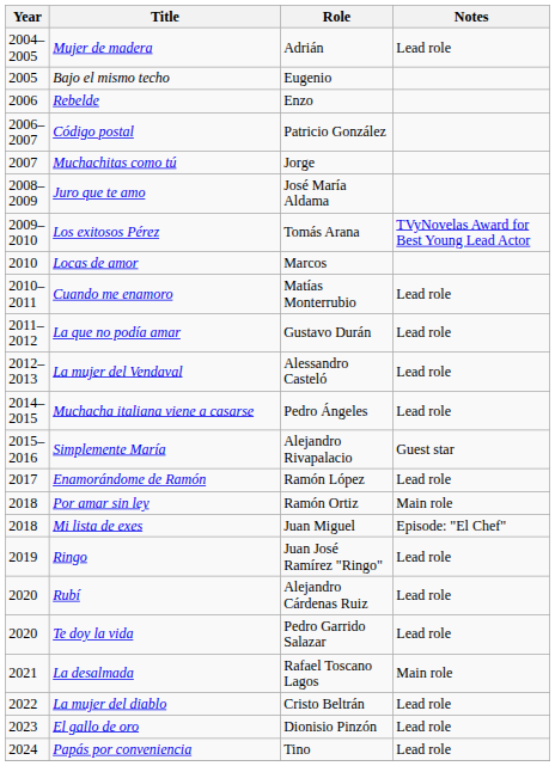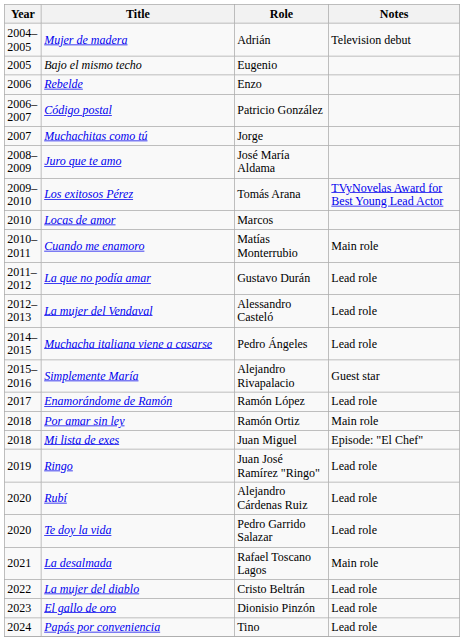 <table class="wikitable sortable">
 <tr>
 <th width="42">Year</th>
 <th width="250">Title</th>
 <th>Role</th>
 <th class="unsortable">Notes</th>
 </tr>
 <tr>
 <td>2004–2005</td>
 <td><em><a href='#'>Mujer de madera</a></em></td>
 <td>Adrián</td>
-<td>Lead role</td>
+<td>Television debut</td>
 </tr>
 <tr>
 <td>2005</td>
 <td><em>Bajo el mismo techo</em></td>
 <td>Eugenio</td>
 <td></td>
 </tr>
 <tr>
 <td>2006</td>
 <td><em><a href='#'>Rebelde</a></em></td>
 <td>Enzo</td>
 <td></td>
 </tr>
 <tr>
 <td>2006–2007</td>
 <td><em><a href='#'>Código postal</a></em></td>
 <td>Patricio González</td>
 <td></td>
 </tr>
 <tr>
 <td>2007</td>
 <td><em><a href='#'>Muchachitas como tú</a></em></td>
 <td>Jorge</td>
 <td></td>
 </tr>
 <tr>
 <td>2008–2009</td>
 <td><em><a href='#'>Juro que te amo</a></em></td>
 <td>José María Aldama</td>
 <td></td>
 </tr>
 <tr>
 <td>2009–2010</td>
 <td><em><a href='#'>Los exitosos Pérez</a></em></td>
 <td>Tomás Arana</td>
 <td><a href='#'>TVyNovelas Award for Best Young Lead Actor</a></td>
 </tr>
 <tr>
 <td>2010</td>
 <td><em><a href='#'>Locas de amor</a></em></td>
 <td>Marcos</td>
 <td></td>
 </tr>
 <tr>
 <td>2010–2011</td>
 <td><em><a href='#'>Cuando me enamoro</a></em></td>
 <td>Matías Monterrubio</td>
-<td>Lead role</td>
+<td>Main role</td>
 </tr>
 <tr>
 <td>2011–2012</td>
 <td><em><a href='#'>La que no podía amar</a></em></td>
 <td>Gustavo Durán</td>
 <td>Lead role</td>
 </tr>
 <tr>
 <td>2012–2013</td>
 <td><em><a href='#'>La mujer del Vendaval</a></em></td>
 <td>Alessandro Casteló</td>
 <td>Lead role</td>
 </tr>
 <tr>
 <td>2014–2015</td>
 <td><em><a href='#'>Muchacha italiana viene a casarse</a></em></td>
 <td>Pedro Ángeles</td>
 <td>Lead role</td>
 </tr>
 <tr>
 <td>2015–2016</td>
 <td><em><a href='#'>Simplemente María</a></em></td>
 <td>Alejandro Rivapalacio</td>
 <td>Guest star</td>
 </tr>
 <tr>
 <td>2017</td>
 <td><em><a href='#'>Enamorándome de Ramón</a></em></td>
 <td>Ramón López</td>
 <td>Lead role</td>
 </tr>
 <tr>
 <td>2018</td>
 <td><em><a href='#'>Por amar sin ley</a></em></td>
 <td>Ramón Ortiz</td>
 <td>Main role</td>
 </tr>
 <tr>
 <td>2018</td>
 <td><em><a href='#'>Mi lista de exes</a></em></td>
 <td>Juan Miguel</td>
 <td>Episode: "El Chef"</td>
 </tr>
 <tr>
 <td>2019</td>
 <td><em><a href='#'>Ringo</a></em></td>
 <td>Juan José Ramírez "Ringo"</td>
 <td>Lead role</td>
 </tr>
 <tr>
 <td>2020</td>
 <td><em><a href='#'>Rubí</a></em></td>
 <td>Alejandro Cárdenas Ruiz</td>
 <td>Lead role</td>
 </tr>
 <tr>
 <td>2020</td>
 <td><em><a href='#'>Te doy la vida</a></em></td>
 <td>Pedro Garrido Salazar</td>
 <td>Lead role</td>
 </tr>
 <tr>
 <td>2021</td>
 <td><em><a href='#'>La desalmada</a></em></td>
 <td>Rafael Toscano Lagos</td>
 <td>Main role</td>
 </tr>
 <tr>
 <td>2022</td>
 <td><em><a href='#'>La mujer del diablo</a></em></td>
 <td>Cristo Beltrán</td>
 <td>Lead role</td>
 </tr>
 <tr>
 <td>2023</td>
 <td><em><a href='#'>El gallo de oro</a></em></td>
 <td>Dionisio Pinzón</td>
 <td>Lead role</td>
 </tr>
 <tr>
 <td>2024</td>
 <td><em><a href='#'>Papás por conveniencia</a></em></td>
 <td>Tino</td>
 <td>Lead role</td>
 </tr>
 <tr>
 </tr>
 </table>
